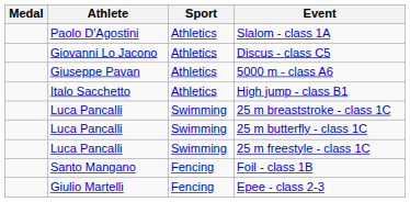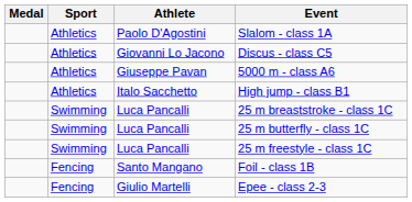 <table class="wikitable sortable" width=60% style="font-size:100%; text-align:left;">
 <tr>
 <th>Medal</th>
+<th>Sport</th>
 <th>Athlete</th>
-<th>Sport</th>
 <th>Event</th>
 </tr>
 <tr>
 <td></td>
+<td><a href='#'>Athletics</a></td>
 <td><a href='#'>Paolo D'Agostini</a></td>
-<td><a href='#'>Athletics</a></td>
 <td><a href='#'>Slalom - class 1A</a></td>
 </tr>
 <tr>
 <td></td>
+<td><a href='#'>Athletics</a></td>
 <td><a href='#'>Giovanni Lo Jacono</a></td>
-<td><a href='#'>Athletics</a></td>
 <td><a href='#'>Discus - class C5</a></td>
 </tr>
 <tr>
 <td></td>
+<td><a href='#'>Athletics</a></td>
 <td><a href='#'>Giuseppe Pavan</a></td>
-<td><a href='#'>Athletics</a></td>
 <td><a href='#'>5000 m - class A6</a></td>
 </tr>
 <tr>
 <td></td>
+<td><a href='#'>Athletics</a></td>
 <td><a href='#'>Italo Sacchetto</a></td>
-<td><a href='#'>Athletics</a></td>
 <td><a href='#'>High jump - class B1</a></td>
 </tr>
 <tr>
 <td></td>
+<td><a href='#'>Swimming</a></td>
 <td><a href='#'>Luca Pancalli</a></td>
-<td><a href='#'>Swimming</a></td>
 <td><a href='#'>25 m breaststroke - class 1C</a></td>
 </tr>
 <tr>
 <td></td>
+<td><a href='#'>Swimming</a></td>
 <td><a href='#'>Luca Pancalli</a></td>
-<td><a href='#'>Swimming</a></td>
 <td><a href='#'>25 m butterfly - class 1C</a></td>
 </tr>
 <tr>
 <td></td>
+<td><a href='#'>Swimming</a></td>
 <td><a href='#'>Luca Pancalli</a></td>
-<td><a href='#'>Swimming</a></td>
 <td><a href='#'>25 m freestyle  - class 1C</a></td>
 </tr>
 <tr>
 <td></td>
+<td><a href='#'>Fencing</a></td>
 <td><a href='#'>Santo Mangano</a></td>
-<td><a href='#'>Fencing</a></td>
 <td><a href='#'>Foil - class 1B</a></td>
 </tr>
 <tr>
 <td></td>
+<td><a href='#'>Fencing</a></td>
 <td><a href='#'>Giulio Martelli</a></td>
-<td><a href='#'>Fencing</a></td>
 <td><a href='#'>Epee - class 2-3</a></td>
 </tr>
 </table>
